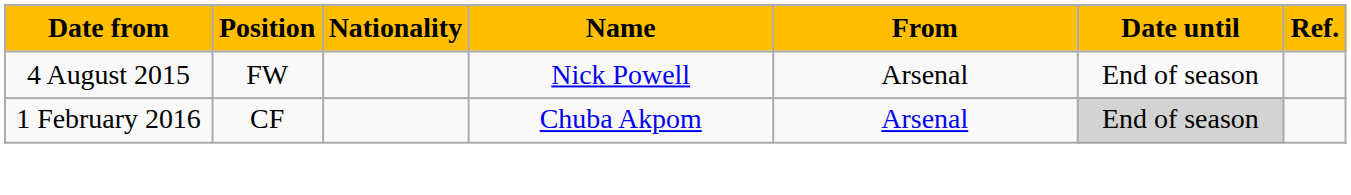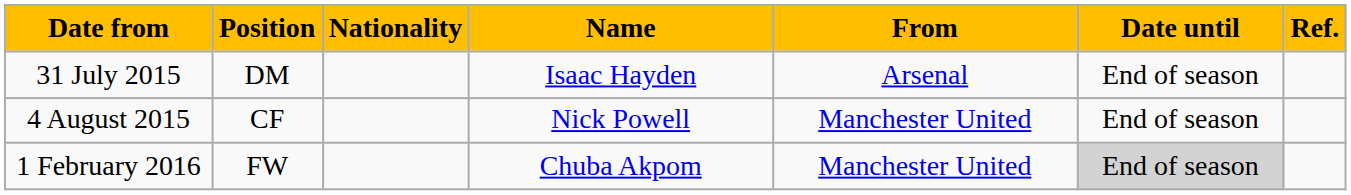 <table class="wikitable"  style="text-align:center; font-size:90%; ">
 <tr>
 <th style="background:#ffbf00; color:#000; width:100px;">Date from</th>
 <th style="background:#ffbf00; color:#000; width:50px;">Position</th>
 <th style="background:#ffbf00; color:#000; width:50px;">Nationality</th>
 <th style="background:#ffbf00; color:#000; width:150px;">Name</th>
 <th style="background:#ffbf00; color:#000; width:150px;">From</th>
 <th style="background:#ffbf00; color:#000; width:100px;">Date until</th>
 <th style="background:#ffbf00; color:#000; width:25px;">Ref.</th>
 </tr>
 <tr>
+<td>31 July 2015</td>
+<td>DM</td>
+<td></td>
+<td><a href='#'>Isaac Hayden</a></td>
+<td><a href='#'>Arsenal</a></td>
+<td>End of season</td>
+<td></td>
+</tr>
+<tr>
 <td>4 August 2015</td>
-<td>FW</td>
+<td>CF</td>
 <td></td>
 <td><a href='#'>Nick Powell</a></td>
-<td>Arsenal</td>
+<td><a href='#'>Manchester United</a></td>
 <td>End of season</td>
 <td></td>
 </tr>
 <tr>
 <td>1 February 2016</td>
-<td>CF</td>
+<td>FW</td>
 <td></td>
 <td><a href='#'>Chuba Akpom</a></td>
-<td><a href='#'>Arsenal</a></td>
+<td><a href='#'>Manchester United</a></td>
 <td style="background: lightgrey;">End of season</td>
 <td></td>
 </tr>
 </table>
